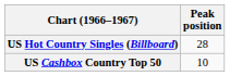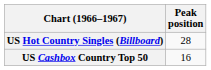 <table class="wikitable plainrowheaders" style="text-align:center">
 <tr>
 <th scope="col">Chart (1966–1967)</th>
 <th scope="col">Peak<br>position</th>
 </tr>
 <tr>
 <th scope = "row">US <a href='#'>Hot Country Singles</a> (<em><a href='#'>Billboard</a></em>)</th>
 <td>28</td>
 </tr>
 <tr>
 <th scope="row">US <em><a href='#'>Cashbox</a></em> Country Top 50</th>
-<td align="center">10</td>
+<td align="center">16</td>
 </tr>
 </table>
